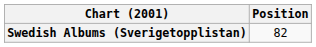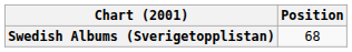 <table class="wikitable plainrowheaders">
 <tr>
 <th>Chart (2001)</th>
 <th>Position</th>
 </tr>
 <tr>
 <th scope="row">Swedish Albums (Sverigetopplistan)</th>
-<td align="center">82</td>
+<td align="center">68</td>
 </tr>
 </table>
